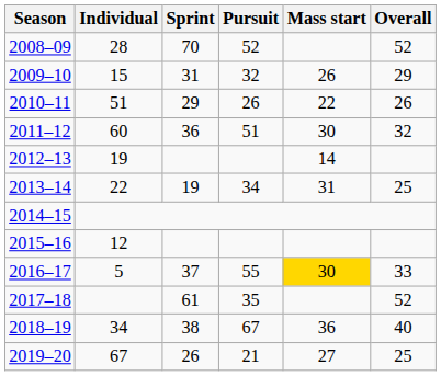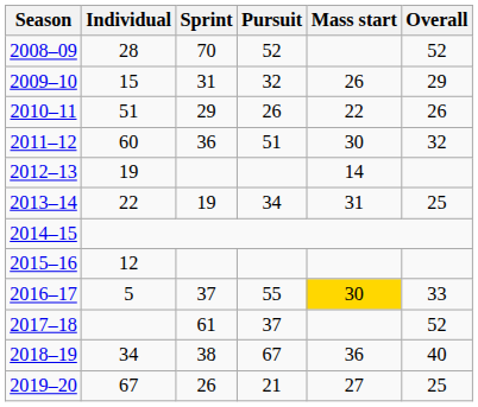 <table class="wikitable sortable" style="text-align: center;">
 <tr>
 <th>Season</th>
 <th>Individual</th>
 <th>Sprint</th>
 <th>Pursuit</th>
 <th>Mass start</th>
 <th>Overall</th>
 </tr>
 <tr>
 <td><a href='#'>2008–09</a></td>
 <td>28</td>
 <td>70</td>
 <td>52</td>
 <td></td>
 <td>52</td>
 </tr>
 <tr>
 <td><a href='#'>2009–10</a></td>
 <td>15</td>
 <td>31</td>
 <td>32</td>
 <td>26</td>
 <td>29</td>
 </tr>
 <tr>
 <td><a href='#'>2010–11</a></td>
 <td>51</td>
 <td>29</td>
 <td>26</td>
 <td>22</td>
 <td>26</td>
 </tr>
 <tr>
 <td><a href='#'>2011–12</a></td>
 <td>60</td>
 <td>36</td>
 <td>51</td>
 <td>30</td>
 <td>32</td>
 </tr>
 <tr>
 <td><a href='#'>2012–13</a></td>
 <td>19</td>
 <td></td>
 <td></td>
 <td>14</td>
 <td></td>
 </tr>
 <tr>
 <td><a href='#'>2013–14</a></td>
 <td>22</td>
 <td>19</td>
 <td>34</td>
 <td>31</td>
 <td>25</td>
 </tr>
 <tr>
 <td><a href='#'>2014–15</a></td>
 <td colspan="5"><em></em></td>
 </tr>
 <tr>
 <td><a href='#'>2015–16</a></td>
 <td>12</td>
 <td></td>
 <td></td>
 <td></td>
 <td></td>
 </tr>
 <tr>
 <td><a href='#'>2016–17</a></td>
 <td>5</td>
 <td>37</td>
 <td>55</td>
 <td style="background: gold;">30</td>
 <td>33</td>
 </tr>
 <tr>
 <td><a href='#'>2017–18</a></td>
 <td></td>
 <td>61</td>
-<td>35</td>
+<td>37</td>
 <td></td>
 <td>52</td>
 </tr>
 <tr>
 <td><a href='#'>2018–19</a></td>
 <td>34</td>
 <td>38</td>
 <td>67</td>
 <td>36</td>
 <td>40</td>
 </tr>
 <tr>
 <td><a href='#'>2019–20</a></td>
 <td>67</td>
 <td>26</td>
 <td>21</td>
 <td>27</td>
 <td>25</td>
 </tr>
 </table>
